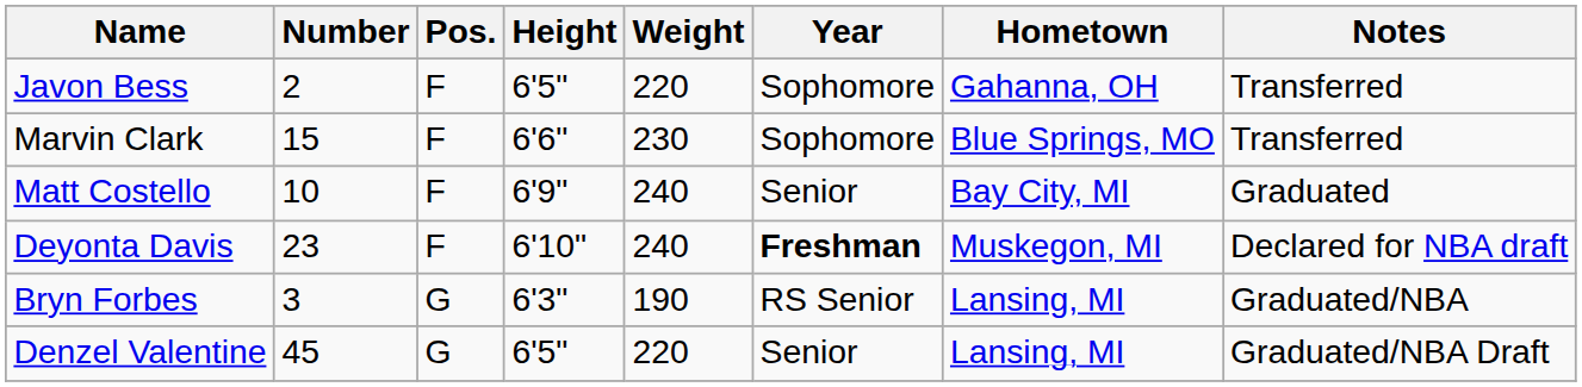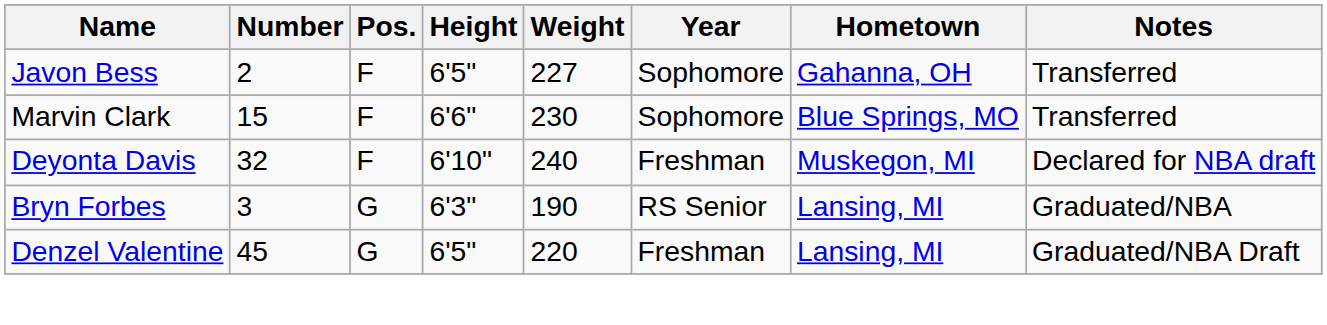 <table class="wikitable sortable" border="1">
 <tr>
 <th>Name</th>
 <th>Number</th>
 <th>Pos.</th>
 <th>Height</th>
 <th>Weight</th>
 <th>Year</th>
 <th>Hometown</th>
 <th class="unsortable">Notes</th>
 </tr>
 <tr>
 <td><a href='#'>Javon Bess</a></td>
 <td>2</td>
 <td>F</td>
 <td>6'5"</td>
-<td>220</td>
+<td>227</td>
 <td>Sophomore</td>
 <td><a href='#'>Gahanna, OH</a></td>
 <td>Transferred</td>
 </tr>
 <tr>
 <td>Marvin Clark</td>
 <td>15</td>
 <td>F</td>
 <td>6'6"</td>
 <td>230</td>
 <td>Sophomore</td>
 <td><a href='#'>Blue Springs, MO</a></td>
 <td>Transferred</td>
 </tr>
 <tr>
-<td><a href='#'>Matt Costello</a></td>
-<td>10</td>
-<td>F</td>
-<td>6'9"</td>
-<td>240</td>
-<td>Senior</td>
-<td><a href='#'>Bay City, MI</a></td>
-<td>Graduated</td>
-</tr>
-<tr>
 <td><a href='#'>Deyonta Davis</a></td>
-<td>23</td>
+<td>32</td>
 <td>F</td>
 <td>6'10"</td>
 <td>240</td>
-<td><strong>Freshman</strong></td>
+<td>Freshman</td>
 <td><a href='#'>Muskegon, MI</a></td>
 <td>Declared for <a href='#'>NBA draft</a></td>
 </tr>
 <tr>
 <td><a href='#'>Bryn Forbes</a></td>
 <td>3</td>
 <td>G</td>
 <td>6'3"</td>
 <td>190</td>
 <td>RS Senior</td>
 <td><a href='#'>Lansing, MI</a></td>
 <td>Graduated/NBA</td>
 </tr>
 <tr>
 <td><a href='#'>Denzel Valentine</a></td>
 <td>45</td>
 <td>G</td>
 <td>6'5"</td>
 <td>220</td>
-<td>Senior</td>
+<td>Freshman</td>
 <td><a href='#'>Lansing, MI</a></td>
 <td>Graduated/NBA Draft</td>
 </tr>
 </table>
